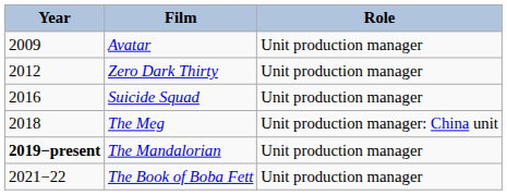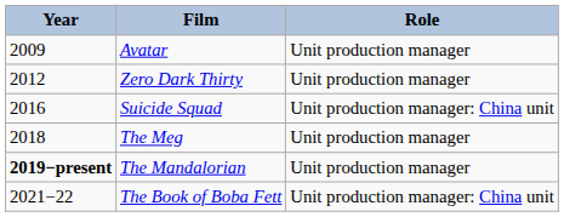 <table class="wikitable" style="font-size:95%;">
 <tr>
 <th style="background:#B0C4DE;">Year</th>
 <th style="background:#B0C4DE;">Film</th>
 <th style="background:#B0C4DE;">Role</th>
 </tr>
 <tr>
 <td>2009</td>
 <td><em><a href='#'>Avatar</a></em></td>
 <td>Unit production manager</td>
 </tr>
 <tr>
 <td>2012</td>
 <td><em><a href='#'>Zero Dark Thirty</a></em></td>
 <td>Unit production manager</td>
 </tr>
 <tr>
 <td>2016</td>
 <td><em><a href='#'>Suicide Squad</a></em></td>
-<td>Unit production manager</td>
+<td>Unit production manager: <a href='#'>China</a> unit</td>
 </tr>
 <tr>
 <td>2018</td>
 <td><em><a href='#'>The Meg</a></em></td>
-<td>Unit production manager: <a href='#'>China</a> unit</td>
+<td>Unit production manager</td>
 </tr>
 <tr>
 <td><strong>2019−present</strong></td>
 <td><em><a href='#'>The Mandalorian</a></em></td>
 <td>Unit production manager</td>
 </tr>
 <tr>
 <td>2021−22</td>
 <td><em><a href='#'>The Book of Boba Fett</a></em></td>
-<td>Unit production manager</td>
+<td>Unit production manager: <a href='#'>China</a> unit</td>
 </tr>
 </table>
